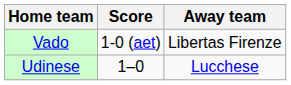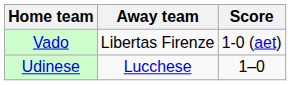 <table class="wikitable" style="text-align: center">
 <tr>
 <th>Home team</th>
+<th>Away team</th>
 <th>Score</th>
-<th>Away team</th>
 </tr>
 <tr>
 <td bgcolor="ccffcc"><a href='#'>Vado</a></td>
+<td>Libertas Firenze</td>
 <td>1-0 (<a href='#'>aet</a>)</td>
-<td>Libertas Firenze</td>
 </tr>
 <tr>
 <td bgcolor="ccffcc"><a href='#'>Udinese</a></td>
+<td><a href='#'>Lucchese</a></td>
 <td>1–0</td>
-<td><a href='#'>Lucchese</a></td>
 </tr>
 </table>
